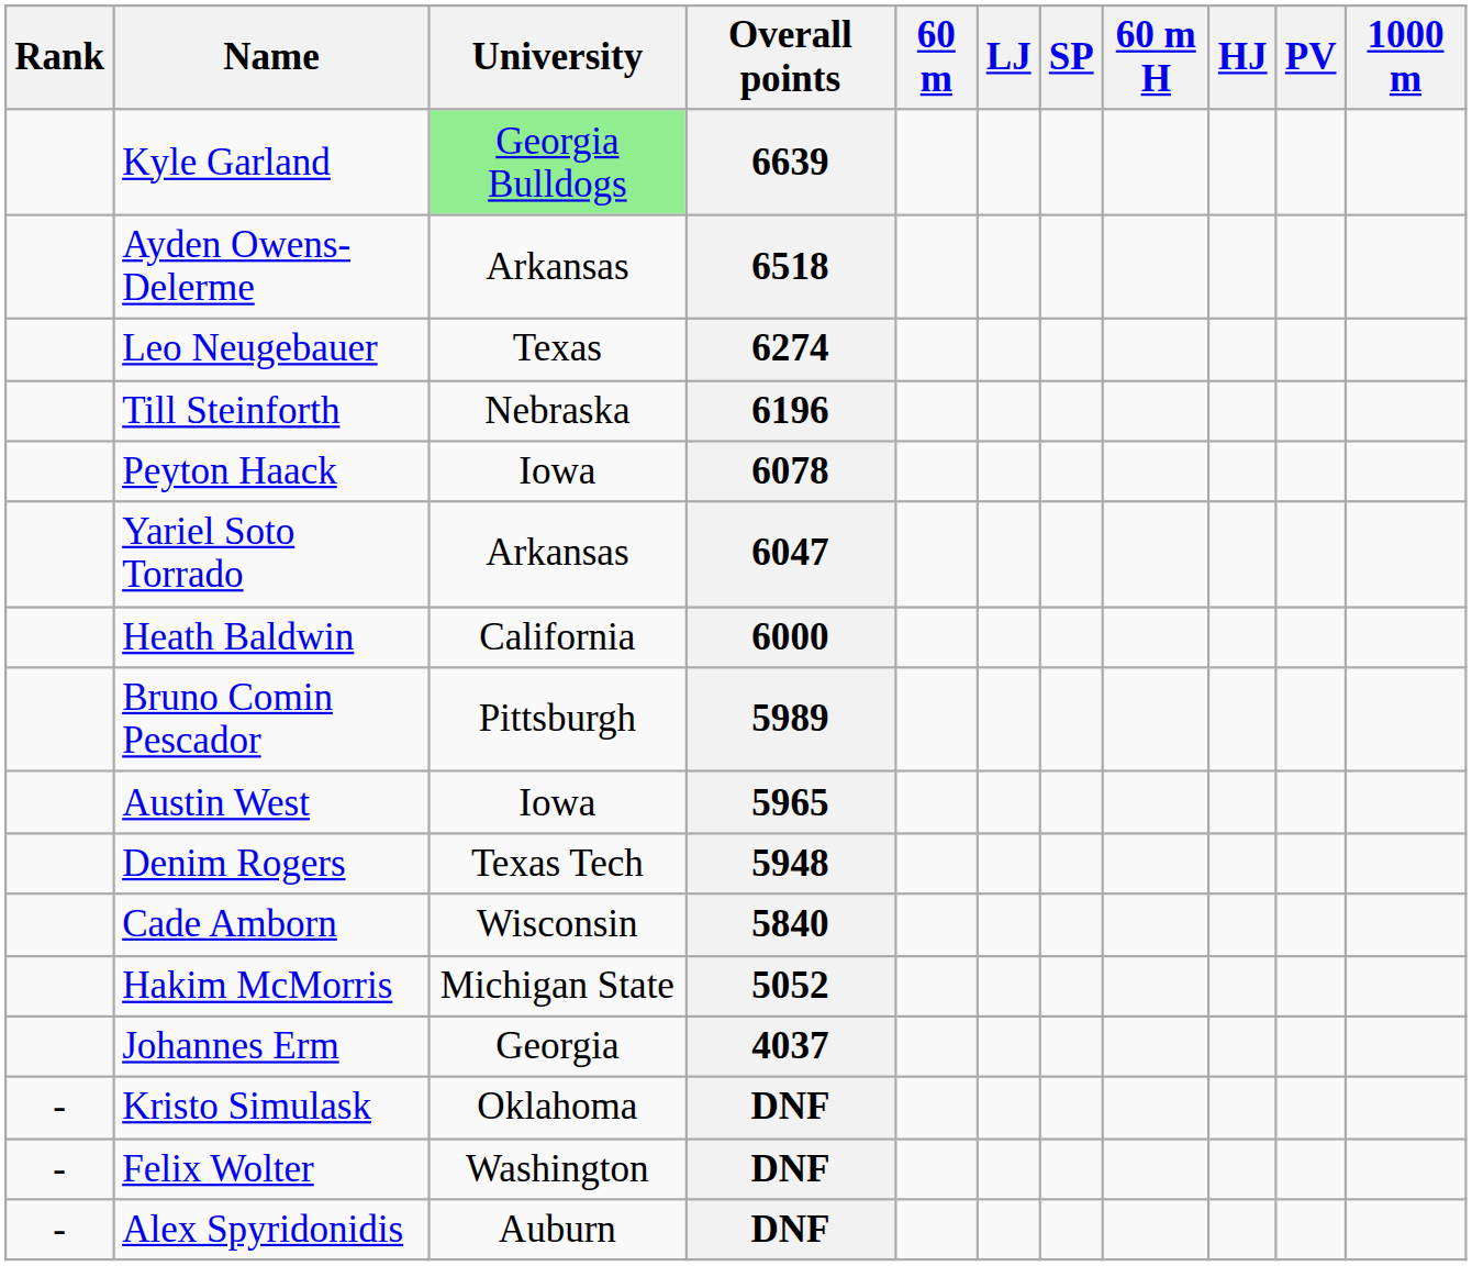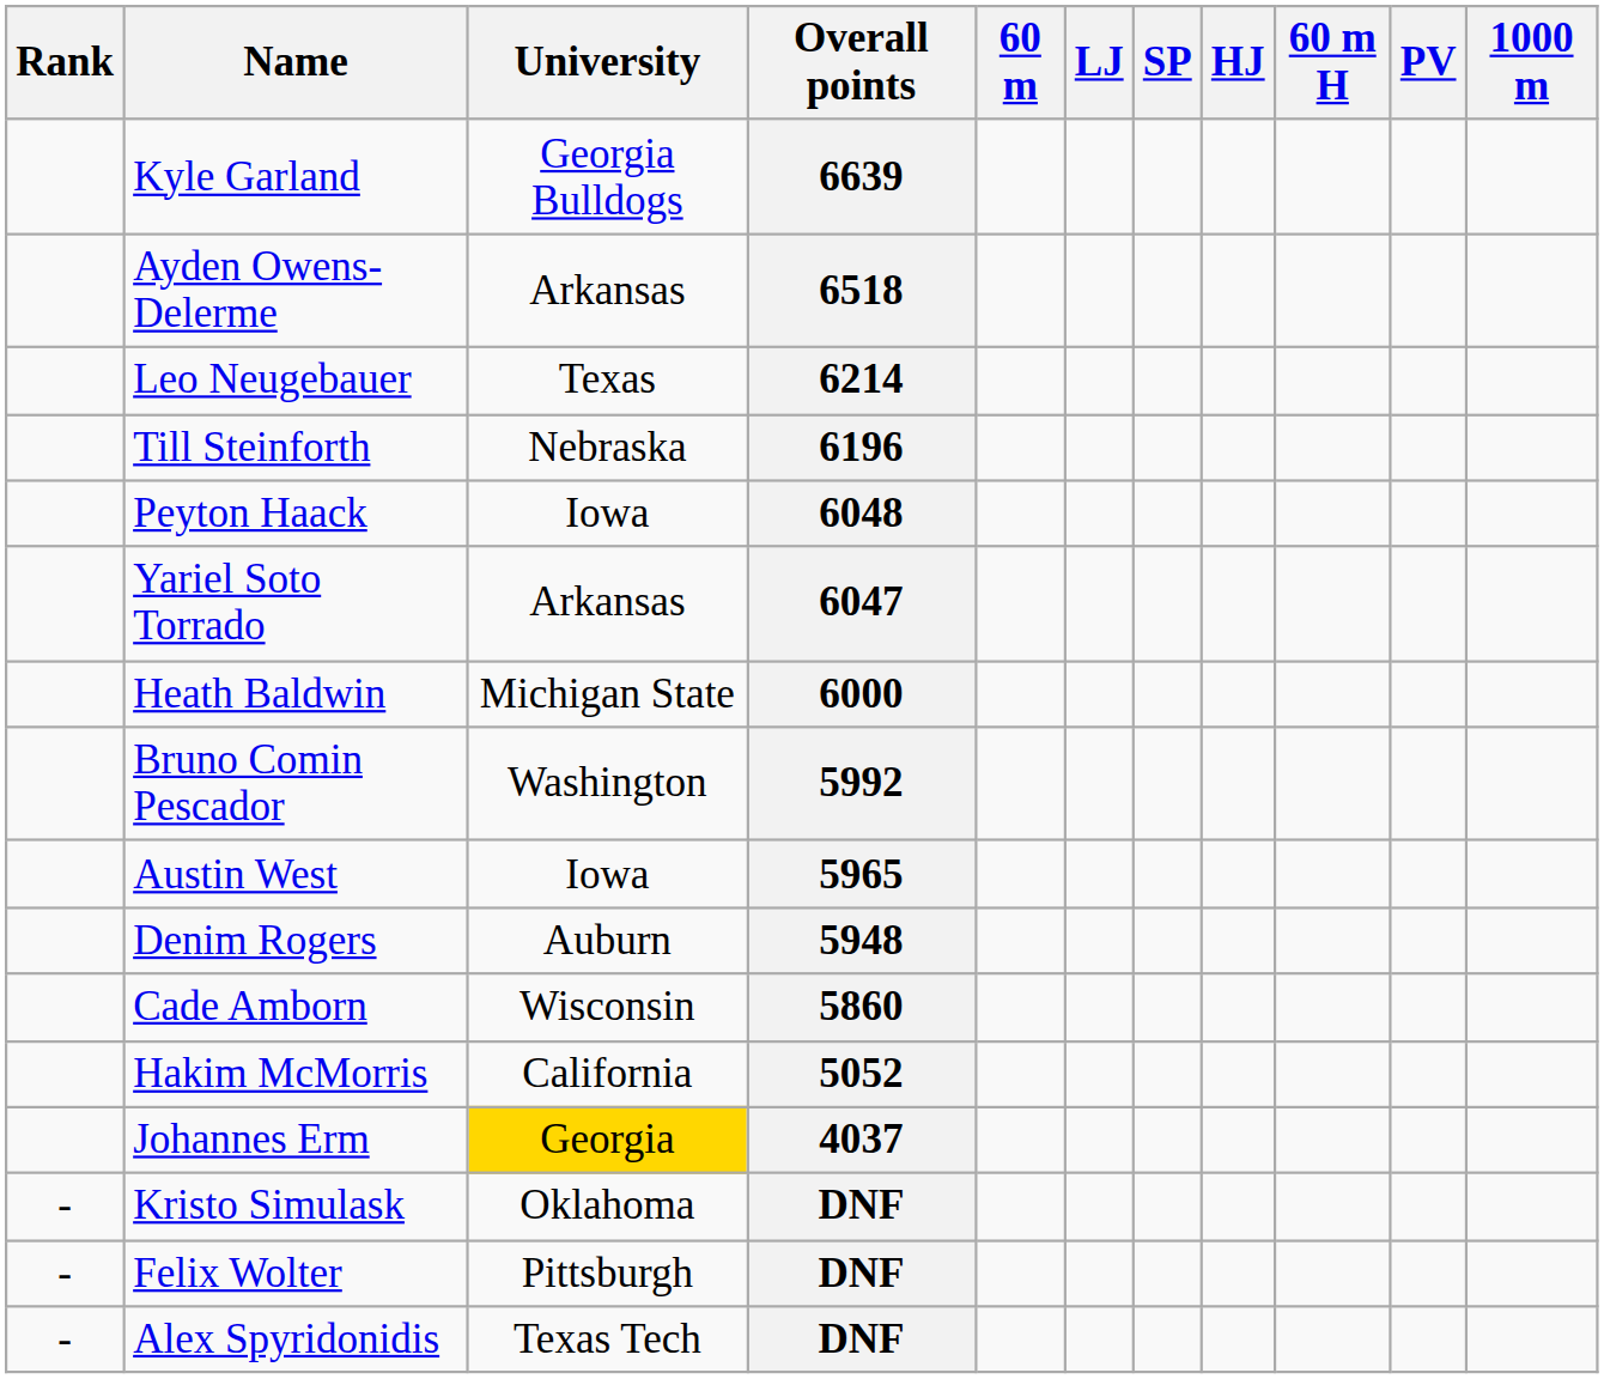 <table class="wikitable sortable" style="text-align:center">
 <tr>
 <th>Rank</th>
 <th>Name</th>
 <th>University</th>
 <th>Overall points</th>
 <th><a href='#'>60 m</a></th>
 <th><a href='#'>LJ</a></th>
 <th><a href='#'>SP</a></th>
+<th><a href='#'>HJ</a></th>
 <th><a href='#'>60 m H</a></th>
-<th><a href='#'>HJ</a></th>
 <th><a href='#'>PV</a></th>
 <th><a href='#'>1000 m</a></th>
 </tr>
 <tr>
 <td></td>
 <td align=left><a href='#'>Kyle Garland</a></td>
-<td style="background: lightgreen;"><a href='#'>Georgia Bulldogs</a></td>
+<td><a href='#'>Georgia Bulldogs</a></td>
 <th>6639</th>
 <td></td>
 <td></td>
 <td></td>
 <td></td>
 <td></td>
 <td></td>
 <td></td>
 </tr>
 <tr>
 <td></td>
 <td align=left><a href='#'>Ayden Owens-Delerme</a></td>
 <td>Arkansas</td>
 <th>6518</th>
 <td></td>
 <td></td>
 <td></td>
 <td></td>
 <td></td>
 <td></td>
 <td></td>
 </tr>
 <tr>
 <td></td>
 <td align=left><a href='#'>Leo Neugebauer</a></td>
 <td>Texas</td>
-<th>6274</th>
+<th>6214</th>
 <td></td>
 <td></td>
 <td></td>
 <td></td>
 <td></td>
 <td></td>
 <td></td>
 </tr>
 <tr>
 <td></td>
 <td align=left><a href='#'>Till Steinforth</a></td>
 <td>Nebraska</td>
 <th>6196</th>
 <td></td>
 <td></td>
 <td></td>
 <td></td>
 <td></td>
 <td></td>
 <td></td>
 </tr>
 <tr>
 <td></td>
 <td align=left><a href='#'>Peyton Haack</a></td>
 <td>Iowa</td>
-<th>6078</th>
+<th>6048</th>
 <td></td>
 <td></td>
 <td></td>
 <td></td>
 <td></td>
 <td></td>
 <td></td>
 </tr>
 <tr>
 <td></td>
 <td align=left><a href='#'>Yariel Soto Torrado</a></td>
 <td>Arkansas</td>
 <th>6047</th>
 <td></td>
 <td></td>
 <td></td>
 <td></td>
 <td></td>
 <td></td>
 <td></td>
 </tr>
 <tr>
 <td></td>
 <td align=left><a href='#'>Heath Baldwin</a></td>
-<td>California</td>
+<td>Michigan State</td>
 <th>6000</th>
 <td></td>
 <td></td>
 <td></td>
 <td></td>
 <td></td>
 <td></td>
 <td></td>
 </tr>
 <tr>
 <td></td>
 <td align=left><a href='#'>Bruno Comin Pescador</a></td>
-<td>Pittsburgh</td>
-<th>5989</th>
+<td>Washington</td>
+<th>5992</th>
 <td></td>
 <td></td>
 <td></td>
 <td></td>
 <td></td>
 <td></td>
 <td></td>
 </tr>
 <tr>
 <td></td>
 <td align=left><a href='#'>Austin West</a></td>
 <td>Iowa</td>
 <th>5965</th>
 <td></td>
 <td></td>
 <td></td>
 <td></td>
 <td></td>
 <td></td>
 <td></td>
 </tr>
 <tr>
 <td></td>
 <td align=left><a href='#'>Denim Rogers</a></td>
-<td>Texas Tech</td>
+<td>Auburn</td>
 <th>5948</th>
 <td></td>
 <td></td>
 <td></td>
 <td></td>
 <td></td>
 <td></td>
 <td></td>
 </tr>
 <tr>
 <td></td>
 <td align=left><a href='#'>Cade Amborn</a></td>
 <td>Wisconsin</td>
-<th>5840</th>
+<th>5860</th>
 <td></td>
 <td></td>
 <td></td>
 <td></td>
 <td></td>
 <td></td>
 <td></td>
 </tr>
 <tr>
 <td></td>
 <td align=left><a href='#'>Hakim McMorris</a></td>
-<td>Michigan State</td>
+<td>California</td>
 <th>5052</th>
 <td></td>
 <td></td>
 <td></td>
 <td></td>
 <td></td>
 <td></td>
 <td></td>
 </tr>
 <tr>
 <td></td>
 <td align=left><a href='#'>Johannes Erm</a></td>
-<td>Georgia</td>
+<td style="background: gold;">Georgia</td>
 <th>4037</th>
 <td></td>
 <td></td>
 <td></td>
 <td></td>
 <td></td>
 <td></td>
 <td></td>
 </tr>
 <tr>
 <td>-</td>
 <td align="left"><a href='#'>Kristo Simulask</a></td>
 <td>Oklahoma</td>
 <th>DNF</th>
 <td></td>
 <td></td>
 <td></td>
 <td></td>
 <td></td>
 <td></td>
 <td></td>
 </tr>
 <tr>
 <td>-</td>
 <td align="left"><a href='#'>Felix Wolter</a></td>
-<td>Washington</td>
+<td>Pittsburgh</td>
 <th>DNF</th>
 <td></td>
 <td></td>
 <td></td>
 <td></td>
 <td></td>
 <td></td>
 <td></td>
 </tr>
 <tr>
 <td>-</td>
 <td align="left"><a href='#'>Alex Spyridonidis</a></td>
-<td>Auburn</td>
+<td>Texas Tech</td>
 <th>DNF</th>
 <td></td>
 <td></td>
 <td></td>
 <td></td>
 <td></td>
 <td></td>
 <td></td>
 </tr>
 </table>
